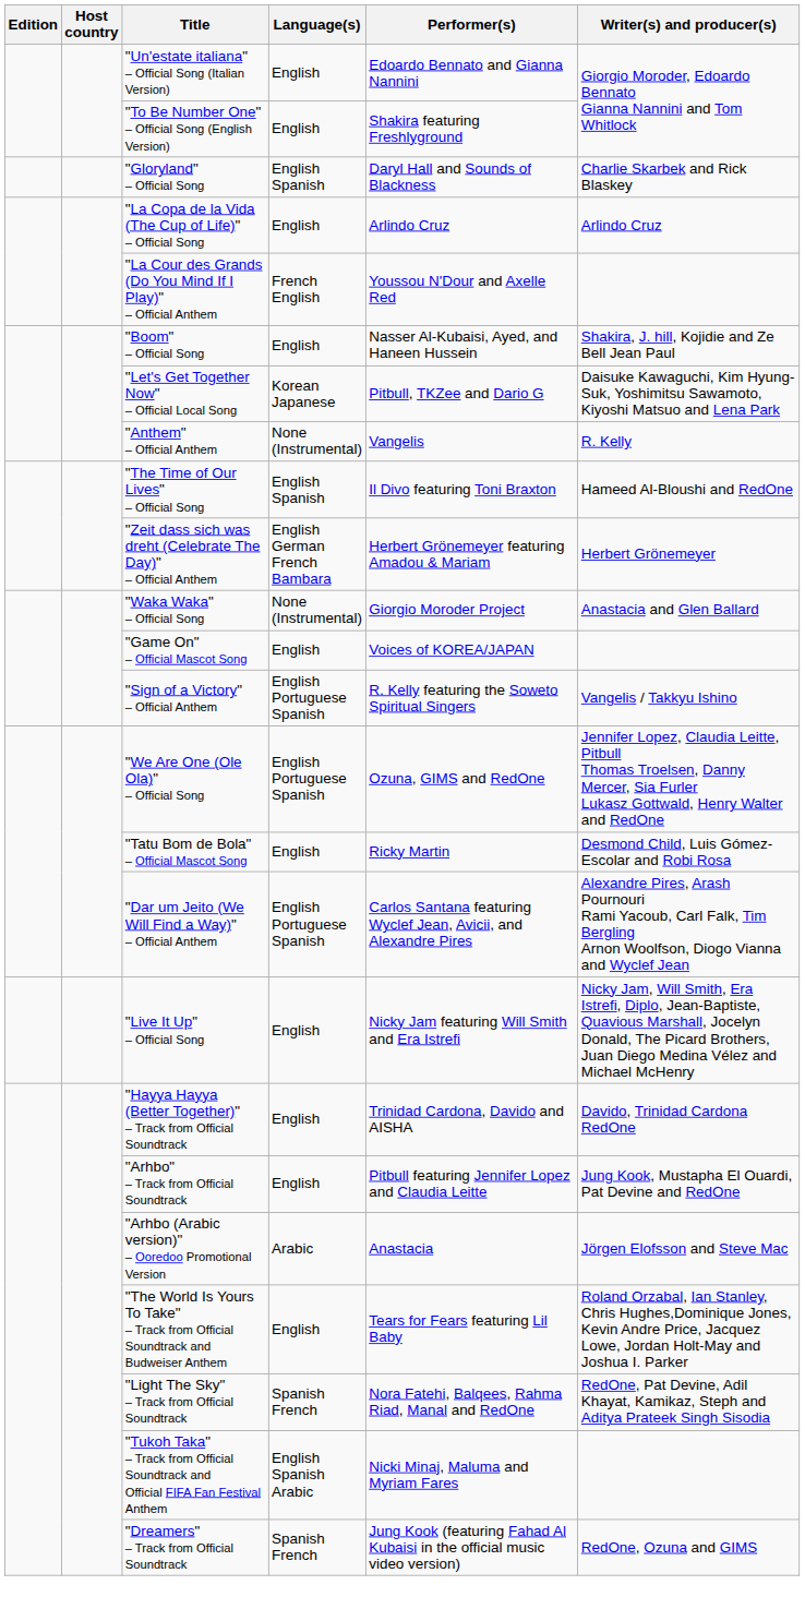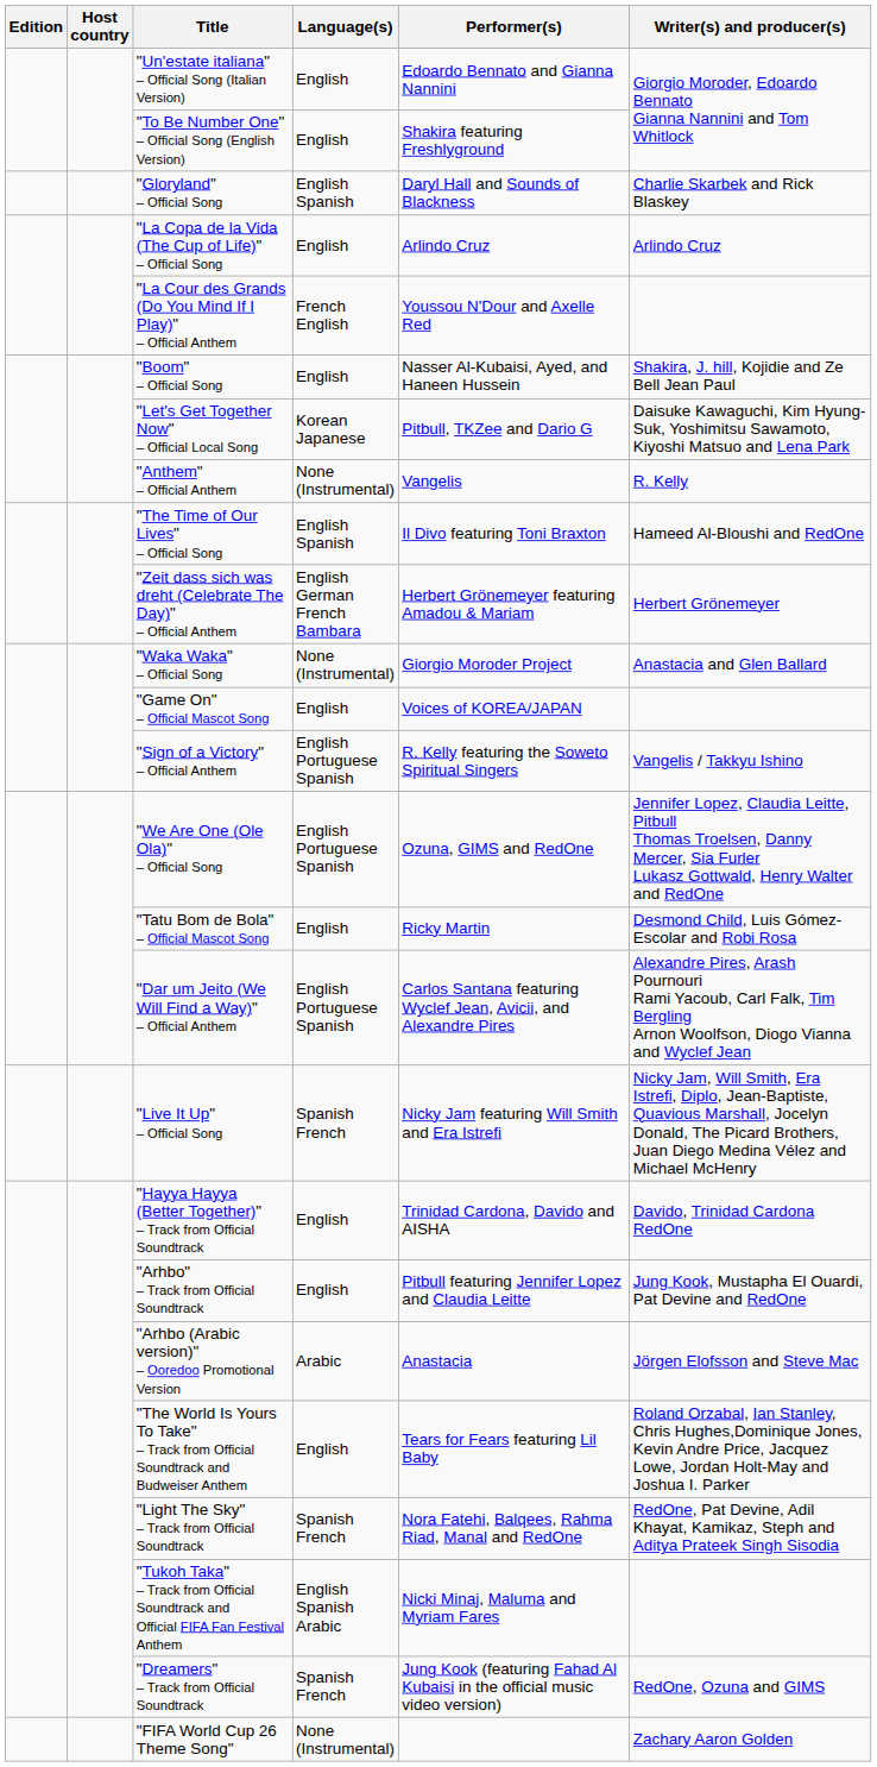 <table class="wikitable sortable">
 <tr>
 <th>Edition</th>
 <th>Host country</th>
 <th width=200>Title</th>
 <th>Language(s)</th>
 <th width=300>Performer(s)</th>
 <th width=300>Writer(s) and producer(s)</th>
 </tr>
 <tr>
 <td rowspan="2"></td>
 <td rowspan="2"></td>
 <td>"<a href='#'>Un'estate italiana</a>"<br><small>– Official Song (Italian Version)</small></td>
 <td>English</td>
 <td><a href='#'>Edoardo Bennato</a> and <a href='#'>Gianna Nannini</a></td>
 <td rowspan="2"><a href='#'>Giorgio Moroder</a>, <a href='#'>Edoardo Bennato</a><br><a href='#'>Gianna Nannini</a> and <a href='#'>Tom Whitlock</a></td>
 </tr>
 <tr>
 <td>"<a href='#'>To Be Number One</a>"<br><small>– Official Song (English Version)</small></td>
 <td>English</td>
 <td><a href='#'>Shakira</a> featuring <a href='#'>Freshlyground</a></td>
 </tr>
 <tr>
 <td></td>
 <td></td>
 <td>"<a href='#'>Gloryland</a>"<br><small>– Official Song</small></td>
 <td>English<br>Spanish</td>
 <td><a href='#'>Daryl Hall</a> and <a href='#'>Sounds of Blackness</a></td>
 <td><a href='#'>Charlie Skarbek</a> and Rick Blaskey</td>
 </tr>
 <tr>
 <td rowspan="2"></td>
 <td rowspan="2"></td>
 <td>"<a href='#'>La Copa de la Vida (The Cup of Life)</a>"<br><small>– Official Song</small></td>
 <td>English</td>
 <td><a href='#'>Arlindo Cruz</a></td>
 <td><a href='#'>Arlindo Cruz</a></td>
 </tr>
 <tr>
 <td>"<a href='#'>La Cour des Grands (Do You Mind If I Play)</a>"<br><small>– Official Anthem</small></td>
 <td>French<br>English</td>
 <td><a href='#'>Youssou N'Dour</a> and <a href='#'>Axelle Red</a></td>
 <td></td>
 </tr>
 <tr>
 <td rowspan="3"></td>
 <td rowspan="3"> <br> </td>
 <td>"<a href='#'>Boom</a>"<br><small>– Official Song</small></td>
 <td>English</td>
 <td>Nasser Al-Kubaisi, Ayed, and Haneen Hussein</td>
 <td><a href='#'>Shakira</a>, <a href='#'>J. hill</a>, Kojidie and Ze Bell Jean Paul</td>
 </tr>
 <tr>
 <td>"<a href='#'>Let's Get Together Now</a>"<br><small>– Official Local Song</small></td>
 <td>Korean<br>Japanese</td>
 <td><a href='#'>Pitbull</a>, <a href='#'>TKZee</a> and <a href='#'>Dario G</a></td>
 <td>Daisuke Kawaguchi, Kim Hyung-Suk, Yoshimitsu Sawamoto, Kiyoshi Matsuo and <a href='#'>Lena Park</a></td>
 </tr>
 <tr>
 <td>"<a href='#'>Anthem</a>"<br><small>– Official Anthem</small></td>
 <td>None<br>(Instrumental)</td>
 <td><a href='#'>Vangelis</a></td>
 <td><a href='#'>R. Kelly</a></td>
 </tr>
 <tr>
 <td rowspan="2"></td>
 <td rowspan="2"></td>
 <td>"<a href='#'>The Time of Our Lives</a>"<br><small>– Official Song</small></td>
 <td>English<br>Spanish</td>
 <td><a href='#'>Il Divo</a> featuring <a href='#'>Toni Braxton</a></td>
 <td>Hameed Al-Bloushi and <a href='#'>RedOne</a></td>
 </tr>
 <tr>
 <td>"<a href='#'>Zeit dass sich was dreht (Celebrate The Day)</a>"<br><small>– Official Anthem</small></td>
 <td>English<br>German<br>French<br><a href='#'>Bambara</a></td>
 <td><a href='#'>Herbert Grönemeyer</a> featuring <a href='#'>Amadou & Mariam</a></td>
 <td><a href='#'>Herbert Grönemeyer</a></td>
 </tr>
 <tr>
 <td rowspan="3"></td>
 <td rowspan="3"></td>
 <td>"<a href='#'>Waka Waka</a>"<br><small>– Official Song</small></td>
 <td>None<br>(Instrumental)</td>
 <td><a href='#'>Giorgio Moroder Project</a></td>
 <td><a href='#'>Anastacia</a> and <a href='#'>Glen Ballard</a></td>
 </tr>
 <tr>
 <td>"Game On"<br><small>– <a href='#'>Official Mascot Song</a></small></td>
 <td>English</td>
 <td><a href='#'>Voices of KOREA/JAPAN</a></td>
 <td></td>
 </tr>
 <tr>
 <td>"<a href='#'>Sign of a Victory</a>"<br><small>– Official Anthem</small></td>
 <td>English<br>Portuguese<br>Spanish</td>
 <td><a href='#'>R. Kelly</a> featuring the <a href='#'>Soweto</a> <a href='#'>Spiritual Singers</a></td>
 <td><a href='#'>Vangelis</a> / <a href='#'>Takkyu Ishino</a></td>
 </tr>
 <tr>
 <td rowspan="3"></td>
 <td rowspan="3"></td>
 <td>"<a href='#'>We Are One (Ole Ola)</a>"<br><small>– Official Song</small></td>
 <td>English<br>Portuguese<br>Spanish</td>
 <td><a href='#'>Ozuna</a>, <a href='#'>GIMS</a> and <a href='#'>RedOne</a></td>
 <td><a href='#'>Jennifer Lopez</a>, <a href='#'>Claudia Leitte</a>, <a href='#'>Pitbull</a><br><a href='#'>Thomas Troelsen</a>, <a href='#'>Danny Mercer</a>, <a href='#'>Sia Furler</a><br><a href='#'>Lukasz Gottwald</a>, <a href='#'>Henry Walter</a> and <a href='#'>RedOne</a></td>
 </tr>
 <tr>
 <td>"Tatu Bom de Bola"<br><small>– <a href='#'>Official Mascot Song</a></small></td>
 <td>English</td>
 <td><a href='#'>Ricky Martin</a></td>
 <td><a href='#'>Desmond Child</a>, Luis Gómez-Escolar and <a href='#'>Robi Rosa</a></td>
 </tr>
 <tr>
 <td>"<a href='#'>Dar um Jeito (We Will Find a Way)</a>"<br><small>– Official Anthem</small></td>
 <td>English<br>Portuguese<br>Spanish</td>
 <td><a href='#'>Carlos Santana</a> featuring <a href='#'>Wyclef Jean</a>, <a href='#'>Avicii</a>, and <a href='#'>Alexandre Pires</a></td>
 <td><a href='#'>Alexandre Pires</a>, <a href='#'>Arash</a> Pournouri<br>Rami Yacoub, Carl Falk, <a href='#'>Tim Bergling</a><br>Arnon Woolfson, Diogo Vianna and <a href='#'>Wyclef Jean</a></td>
 </tr>
 <tr>
 <td></td>
 <td></td>
 <td>"<a href='#'>Live It Up</a>"<br><small>– Official Song</small></td>
-<td>English</td>
+<td>Spanish<br>French</td>
 <td><a href='#'>Nicky Jam</a> featuring <a href='#'>Will Smith</a> and <a href='#'>Era Istrefi</a></td>
 <td><a href='#'>Nicky Jam</a>, <a href='#'>Will Smith</a>, <a href='#'>Era Istrefi</a>, <a href='#'>Diplo</a>, Jean-Baptiste, <a href='#'>Quavious Marshall</a>, Jocelyn Donald, The Picard Brothers, Juan Diego Medina Vélez and Michael McHenry</td>
 </tr>
 <tr>
 <td rowspan="7"></td>
 <td rowspan="7"></td>
 <td>"<a href='#'>Hayya Hayya (Better Together)</a>"<br><small>– Track from Official Soundtrack</small></td>
 <td>English</td>
 <td><a href='#'>Trinidad Cardona</a>, <a href='#'>Davido</a> and AISHA</td>
 <td><a href='#'>Davido</a>, <a href='#'>Trinidad Cardona</a><br><a href='#'>RedOne</a></td>
 </tr>
 <tr>
 <td>"Arhbo"<br><small>– Track from Official Soundtrack</small></td>
 <td>English</td>
 <td><a href='#'>Pitbull</a> featuring <a href='#'>Jennifer Lopez</a> and <a href='#'>Claudia Leitte</a></td>
 <td><a href='#'>Jung Kook</a>, Mustapha El Ouardi, Pat Devine and <a href='#'>RedOne</a></td>
 </tr>
 <tr>
 <td>"Arhbo (Arabic version)"<br><small>– <a href='#'>Ooredoo</a> Promotional Version</small></td>
 <td>Arabic</td>
 <td><a href='#'>Anastacia</a></td>
 <td><a href='#'>Jörgen Elofsson</a> and <a href='#'>Steve Mac</a></td>
 </tr>
 <tr>
 <td>"The World Is Yours To Take"<br><small>– Track from Official Soundtrack and<br>Budweiser Anthem</small></td>
 <td>English</td>
 <td><a href='#'>Tears for Fears</a> featuring <a href='#'>Lil Baby</a></td>
 <td><a href='#'>Roland Orzabal</a>, <a href='#'>Ian Stanley</a>, Chris Hughes,Dominique Jones, Kevin Andre Price, Jacquez Lowe, Jordan Holt-May and Joshua I. Parker</td>
 </tr>
 <tr>
 <td>"Light The Sky"<br><small>– Track from Official Soundtrack</small></td>
 <td>Spanish<br>French</td>
 <td><a href='#'>Nora Fatehi</a>, <a href='#'>Balqees</a>, <a href='#'>Rahma Riad</a>, <a href='#'>Manal</a> and <a href='#'>RedOne</a></td>
 <td><a href='#'>RedOne</a>, Pat Devine, Adil Khayat, Kamikaz, Steph and <a href='#'>Aditya Prateek Singh Sisodia</a></td>
 </tr>
 <tr>
 <td>"<a href='#'>Tukoh Taka</a>"<br><small>– Track from Official Soundtrack and<br>Official <a href='#'>FIFA Fan Festival</a> Anthem</small></td>
 <td>English<br>Spanish<br>Arabic</td>
 <td><a href='#'>Nicki Minaj</a>, <a href='#'>Maluma</a> and <a href='#'>Myriam Fares</a></td>
 <td></td>
 </tr>
 <tr>
 <td>"<a href='#'>Dreamers</a>"<br><small>– Track from Official Soundtrack</small></td>
 <td>Spanish<br>French</td>
 <td><a href='#'>Jung Kook</a> (featuring <a href='#'>Fahad Al Kubaisi</a> in the official music video version)</td>
 <td><a href='#'>RedOne</a>, <a href='#'>Ozuna</a> and <a href='#'>GIMS</a></td>
 </tr>
+<tr>
+<td></td>
+<td><br><br></td>
+<td>"FIFA World Cup 26 Theme Song"</td>
+<td>None<br>(Instrumental)</td>
+<td></td>
+<td><a href='#'>Zachary Aaron Golden</a></td>
+</tr>
 </table>
